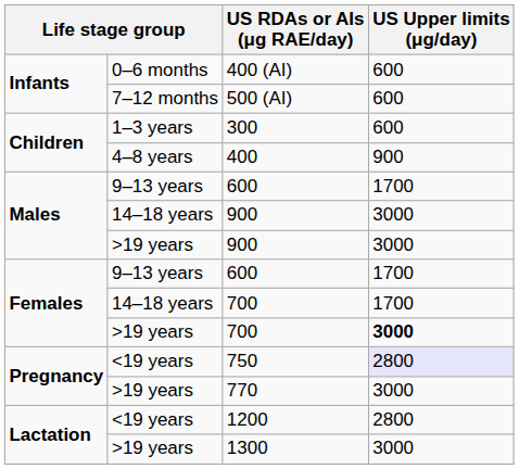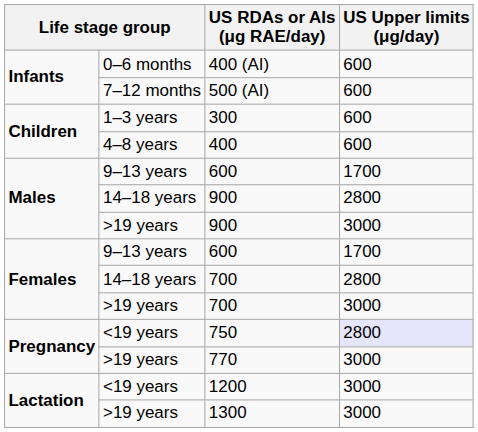 <table class="wikitable">
 <tr>
 <th colspan=2>Life stage group</th>
 <th>US RDAs or AIs<br> (μg RAE/day)</th>
 <th>US Upper limits<br> (μg/day)</th>
 </tr>
 <tr>
 <td rowspan=2><strong>Infants</strong></td>
 <td>0–6 months</td>
 <td>400 (AI)</td>
 <td>600</td>
 </tr>
 <tr>
 <td>7–12 months</td>
 <td>500 (AI)</td>
 <td>600</td>
 </tr>
 <tr>
 <td rowspan=2><strong>Children</strong></td>
 <td>1–3 years</td>
 <td>300</td>
 <td>600</td>
 </tr>
 <tr>
 <td>4–8 years</td>
 <td>400</td>
-<td>900</td>
+<td>600</td>
 </tr>
 <tr>
 <td rowspan=3><strong>Males</strong></td>
 <td>9–13 years</td>
 <td>600</td>
 <td>1700</td>
 </tr>
 <tr>
 <td>14–18 years</td>
 <td>900</td>
-<td>3000</td>
+<td>2800</td>
 </tr>
 <tr>
 <td>>19 years</td>
 <td>900</td>
 <td>3000</td>
 </tr>
 <tr>
 <td rowspan=3><strong>Females</strong></td>
 <td>9–13 years</td>
 <td>600</td>
 <td>1700</td>
 </tr>
 <tr>
 <td>14–18 years</td>
 <td>700</td>
-<td>1700</td>
+<td>2800</td>
 </tr>
 <tr>
 <td>>19 years</td>
 <td>700</td>
-<td><strong>3000</strong></td>
+<td>3000</td>
 </tr>
 <tr>
 <td rowspan=2><strong>Pregnancy</strong></td>
 <td><19 years</td>
 <td>750</td>
 <td style="background: lavender;">2800</td>
 </tr>
 <tr>
 <td>>19 years</td>
 <td>770</td>
 <td>3000</td>
 </tr>
 <tr>
 <td rowspan=2><strong>Lactation</strong></td>
 <td><19 years</td>
 <td>1200</td>
-<td>2800</td>
+<td>3000</td>
 </tr>
 <tr>
 <td>>19 years</td>
 <td>1300</td>
 <td>3000</td>
 </tr>
 </table>
